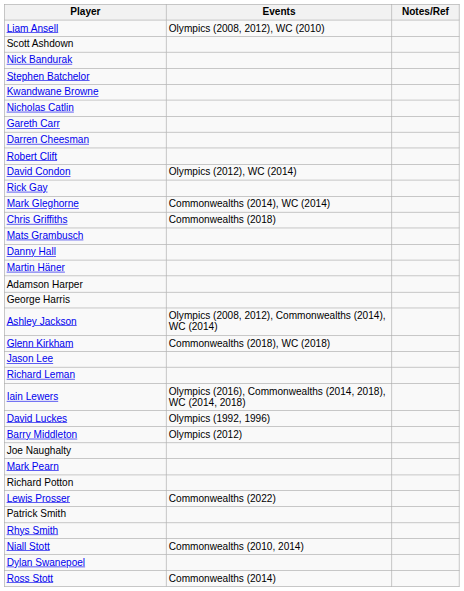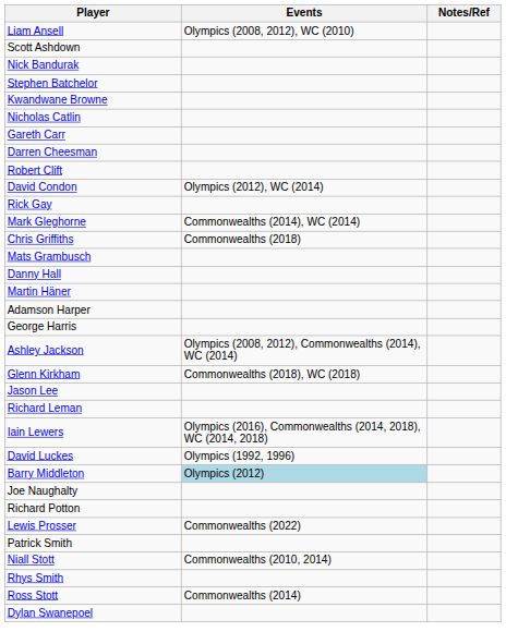 <table class="wikitable">
 <tr>
 <th width=250>Player</th>
 <th width=350>Events</th>
 <th width=100>Notes/Ref</th>
 </tr>
 <tr>
 <td> <a href='#'>Liam Ansell</a></td>
 <td>Olympics (2008, 2012), WC (2010)</td>
 <td></td>
 </tr>
 <tr>
 <td> Scott Ashdown</td>
 <td></td>
 <td></td>
 </tr>
 <tr>
 <td> <a href='#'>Nick Bandurak</a></td>
 <td></td>
 <td></td>
 </tr>
 <tr>
 <td> <a href='#'>Stephen Batchelor</a></td>
 <td></td>
 <td></td>
 </tr>
 <tr>
 <td> <a href='#'>Kwandwane Browne</a></td>
 <td></td>
 <td></td>
 </tr>
 <tr>
 <td> <a href='#'>Nicholas Catlin</a></td>
 <td></td>
 <td></td>
 </tr>
 <tr>
 <td> <a href='#'>Gareth Carr</a></td>
 <td></td>
 <td></td>
 </tr>
 <tr>
 <td> <a href='#'>Darren Cheesman</a></td>
 <td></td>
 <td></td>
 </tr>
 <tr>
 <td> <a href='#'>Robert Clift</a></td>
 <td></td>
 <td></td>
 </tr>
 <tr>
 <td> <a href='#'>David Condon</a></td>
 <td>Olympics (2012), WC (2014)</td>
 <td></td>
 </tr>
 <tr>
 <td> <a href='#'>Rick Gay</a></td>
 <td></td>
 <td></td>
 </tr>
 <tr>
 <td> <a href='#'>Mark Gleghorne</a></td>
 <td>Commonwealths (2014), WC (2014)</td>
 <td></td>
 </tr>
 <tr>
 <td> <a href='#'>Chris Griffiths</a></td>
 <td>Commonwealths (2018)</td>
 <td></td>
 </tr>
 <tr>
 <td> <a href='#'>Mats Grambusch</a></td>
 <td></td>
 <td></td>
 </tr>
 <tr>
 <td> <a href='#'>Danny Hall</a></td>
 <td></td>
 <td></td>
 </tr>
 <tr>
 <td> <a href='#'>Martin Häner</a></td>
 <td></td>
 <td></td>
 </tr>
 <tr>
 <td> Adamson Harper</td>
 <td></td>
 <td></td>
 </tr>
 <tr>
 <td> George Harris</td>
 <td></td>
 <td></td>
 </tr>
 <tr>
 <td> <a href='#'>Ashley Jackson</a></td>
 <td>Olympics (2008, 2012), Commonwealths (2014), WC (2014)</td>
 <td></td>
 </tr>
 <tr>
 <td> <a href='#'>Glenn Kirkham</a></td>
 <td>Commonwealths (2018), WC (2018)</td>
 <td></td>
 </tr>
 <tr>
 <td> <a href='#'>Jason Lee</a></td>
 <td></td>
 <td></td>
 </tr>
 <tr>
 <td> <a href='#'>Richard Leman</a></td>
 <td></td>
 <td></td>
 </tr>
 <tr>
 <td> <a href='#'>Iain Lewers</a></td>
 <td>Olympics (2016), Commonwealths (2014, 2018), WC (2014, 2018)</td>
 <td></td>
 </tr>
 <tr>
 <td> <a href='#'>David Luckes</a></td>
 <td>Olympics (1992, 1996)</td>
 <td></td>
 </tr>
 <tr>
 <td> <a href='#'>Barry Middleton</a></td>
-<td>Olympics (2012)</td>
+<td style="background: lightblue;">Olympics (2012)</td>
 <td></td>
 </tr>
 <tr>
 <td> Joe Naughalty</td>
-<td></td>
-<td></td>
-</tr>
-<tr>
-<td> <a href='#'>Mark Pearn</a></td>
 <td></td>
 <td></td>
 </tr>
 <tr>
 <td> Richard Potton</td>
 <td></td>
 <td></td>
 </tr>
 <tr>
 <td> <a href='#'>Lewis Prosser</a></td>
 <td>Commonwealths (2022)</td>
 <td></td>
 </tr>
 <tr>
 <td> Patrick Smith</td>
 <td></td>
 <td></td>
 </tr>
 <tr>
-<td> <a href='#'>Rhys Smith</a></td>
-<td></td>
-<td></td>
-</tr>
-<tr>
 <td> <a href='#'>Niall Stott</a></td>
 <td>Commonwealths (2010, 2014)</td>
 <td></td>
 </tr>
 <tr>
-<td> <a href='#'>Dylan Swanepoel</a></td>
+<td> <a href='#'>Rhys Smith</a></td>
 <td></td>
 <td></td>
 </tr>
 <tr>
 <td> <a href='#'>Ross Stott</a></td>
 <td>Commonwealths (2014)</td>
 <td></td>
 </tr>
+<tr>
+<td> <a href='#'>Dylan Swanepoel</a></td>
+<td></td>
+<td></td>
+</tr>
 </table>
